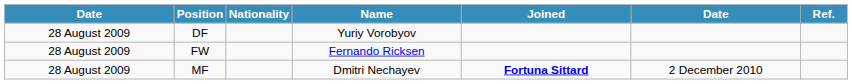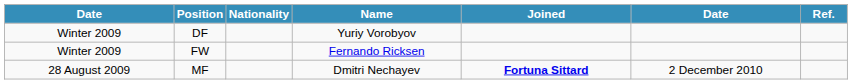 <table class="wikitable"  style="text-align:center; font-size:90%; ">
 <tr>
 <th style="background:#348EB9; color:white; width:200px;">Date</th>
 <th style="background:#348EB9; color:white; width:50px;">Position</th>
 <th style="background:#348EB9; color:white; width:50px;">Nationality</th>
 <th style="background:#348EB9; color:white; width:200px;">Name</th>
 <th style="background:#348EB9; color:white; width:200px;">Joined</th>
 <th style="background:#348EB9; color:white; width:200px;">Date</th>
 <th style="background:#348EB9; color:white; width:50px;">Ref.</th>
 </tr>
 <tr>
-<td>28 August 2009</td>
+<td>Winter 2009</td>
 <td>DF</td>
 <td></td>
 <td>Yuriy Vorobyov</td>
 <td></td>
 <td></td>
 <td></td>
 </tr>
 <tr>
-<td>28 August 2009</td>
+<td>Winter 2009</td>
 <td>FW</td>
 <td></td>
 <td><a href='#'>Fernando Ricksen</a></td>
 <td></td>
 <td></td>
 <td></td>
 </tr>
 <tr>
 <td>28 August 2009</td>
 <td>MF</td>
 <td></td>
 <td>Dmitri Nechayev</td>
 <td><strong><a href='#'>Fortuna Sittard</a></strong></td>
 <td>2 December 2010</td>
 <td></td>
 </tr>
 </table>
